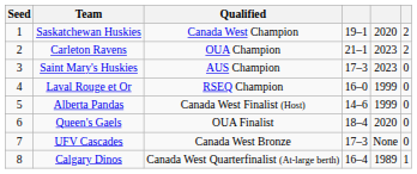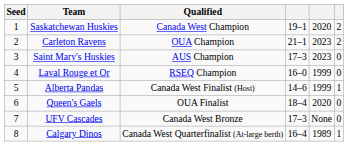 <table class="wikitable sortable" style="text-align: center;">
 <tr bgcolor="#efefef" align=center>
 <th align=left>Seed</th>
 <th align=left>Team</th>
 <th align=left>Qualified</th>
 <th align=left></th>
 <th align=left></th>
 <th align=left></th>
 </tr>
 <tr align=center>
 <td>1</td>
 <td><a href='#'>Saskatchewan Huskies</a></td>
 <td><a href='#'>Canada West</a> Champion</td>
 <td>19–1</td>
 <td>2020</td>
 <td>2</td>
 </tr>
 <tr align=center>
 <td>2</td>
 <td><a href='#'>Carleton Ravens</a></td>
 <td><a href='#'>OUA</a> Champion</td>
 <td>21–1</td>
 <td>2023</td>
 <td>2</td>
 </tr>
 <tr align=center>
 <td>3</td>
 <td><a href='#'>Saint Mary's Huskies</a></td>
 <td><a href='#'>AUS</a> Champion</td>
 <td>17–3</td>
 <td>2023</td>
 <td>0</td>
 </tr>
 <tr align=center>
 <td>4</td>
 <td><a href='#'>Laval Rouge et Or</a></td>
 <td><a href='#'>RSEQ</a> Champion</td>
 <td>16–0</td>
 <td>1999</td>
 <td>0</td>
 </tr>
 <tr align=center>
 <td>5</td>
 <td><a href='#'>Alberta Pandas</a></td>
 <td>Canada West Finalist <small>(Host)</small></td>
 <td>14–6</td>
 <td>1999</td>
-<td>0</td>
+<td>1</td>
 </tr>
 <tr align=center>
 <td>6</td>
 <td><a href='#'>Queen's Gaels</a></td>
 <td>OUA Finalist</td>
 <td>18–4</td>
 <td>2020</td>
 <td>0</td>
 </tr>
 <tr align=center>
 <td>7</td>
 <td><a href='#'>UFV Cascades</a></td>
 <td>Canada West Bronze</td>
 <td>17–3</td>
 <td>None</td>
 <td>0</td>
 </tr>
 <tr align=center>
 <td>8</td>
 <td><a href='#'>Calgary Dinos</a></td>
 <td>Canada West Quarterfinalist <small>(At-large berth)</small></td>
 <td>16–4</td>
 <td>1989</td>
 <td>1</td>
 </tr>
 </table>
